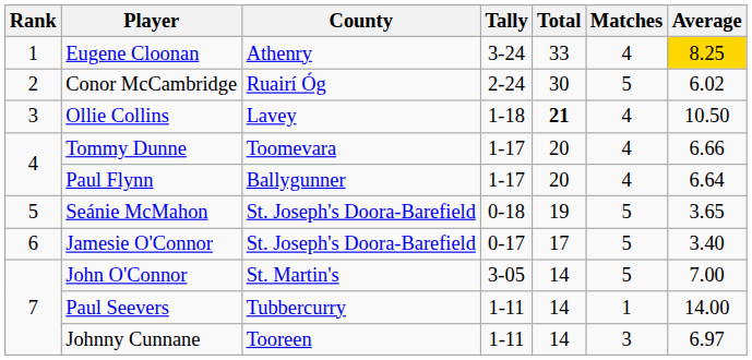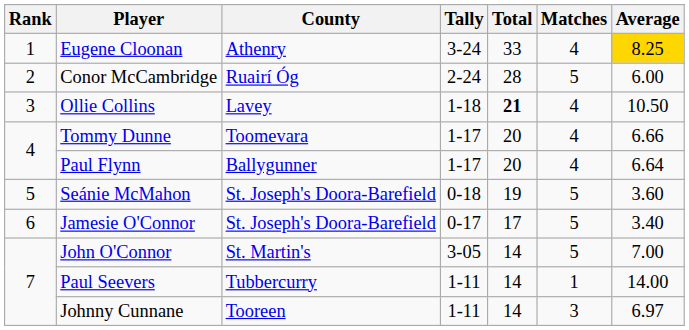 <table class="wikitable">
 <tr>
 <th>Rank</th>
 <th>Player</th>
 <th>County</th>
 <th>Tally</th>
 <th>Total</th>
 <th>Matches</th>
 <th>Average</th>
 </tr>
 <tr>
 <td rowspan=1 align=center>1</td>
 <td><a href='#'>Eugene Cloonan</a></td>
 <td><a href='#'>Athenry</a></td>
 <td align=center>3-24</td>
 <td align=center>33</td>
 <td align=center>4</td>
 <td align=center style="background: gold;">8.25</td>
 </tr>
 <tr>
 <td rowspan=1 align=center>2</td>
 <td>Conor McCambridge</td>
 <td><a href='#'>Ruairí Óg</a></td>
 <td align=center>2-24</td>
-<td align=center>30</td>
+<td align=center>28</td>
 <td align=center>5</td>
-<td align=center>6.02</td>
+<td align=center>6.00</td>
 </tr>
 <tr>
 <td rowspan=1 align=center>3</td>
 <td><a href='#'>Ollie Collins</a></td>
 <td><a href='#'>Lavey</a></td>
 <td align=center>1-18</td>
 <td align=center><strong>21</strong></td>
 <td align=center>4</td>
 <td align=center>10.50</td>
 </tr>
 <tr>
 <td rowspan=2 align=center>4</td>
 <td><a href='#'>Tommy Dunne</a></td>
 <td><a href='#'>Toomevara</a></td>
 <td align=center>1-17</td>
 <td align=center>20</td>
 <td align=center>4</td>
 <td align=center>6.66</td>
 </tr>
 <tr>
 <td><a href='#'>Paul Flynn</a></td>
 <td><a href='#'>Ballygunner</a></td>
 <td align=center>1-17</td>
 <td align=center>20</td>
 <td align=center>4</td>
 <td align=center>6.64</td>
 </tr>
 <tr>
 <td rowspan=1 align=center>5</td>
 <td><a href='#'>Seánie McMahon</a></td>
 <td><a href='#'>St. Joseph's Doora-Barefield</a></td>
 <td align=center>0-18</td>
 <td align=center>19</td>
 <td align=center>5</td>
-<td align=center>3.65</td>
+<td align=center>3.60</td>
 </tr>
 <tr>
 <td rowspan=1 align=center>6</td>
 <td><a href='#'>Jamesie O'Connor</a></td>
 <td><a href='#'>St. Joseph's Doora-Barefield</a></td>
 <td align=center>0-17</td>
 <td align=center>17</td>
 <td align=center>5</td>
 <td align=center>3.40</td>
 </tr>
 <tr>
 <td rowspan=3 align=center>7</td>
 <td><a href='#'>John O'Connor</a></td>
 <td><a href='#'>St. Martin's</a></td>
 <td align=center>3-05</td>
 <td align=center>14</td>
 <td align=center>5</td>
 <td align=center>7.00</td>
 </tr>
 <tr>
 <td><a href='#'>Paul Seevers</a></td>
 <td><a href='#'>Tubbercurry</a></td>
 <td align=center>1-11</td>
 <td align=center>14</td>
 <td align=center>1</td>
 <td align=center>14.00</td>
 </tr>
 <tr>
 <td>Johnny Cunnane</td>
 <td><a href='#'>Tooreen</a></td>
 <td align=center>1-11</td>
 <td align=center>14</td>
 <td align=center>3</td>
 <td align=center>6.97</td>
 </tr>
 </table>
